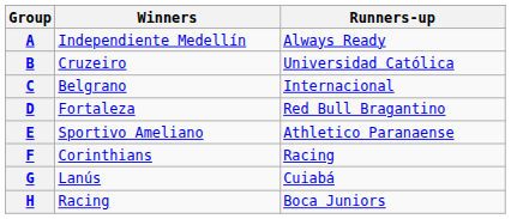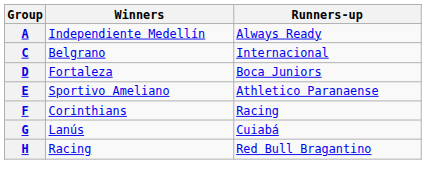 <table class="wikitable">
 <tr>
 <th>Group</th>
 <th width=200>Winners</th>
 <th width=200>Runners-up</th>
 </tr>
 <tr>
 <th><a href='#'>A</a></th>
 <td> <a href='#'>Independiente Medellín</a></td>
 <td> <a href='#'>Always Ready</a></td>
 </tr>
 <tr>
-<th><a href='#'>B</a></th>
-<td> <a href='#'>Cruzeiro</a></td>
-<td> <a href='#'>Universidad Católica</a></td>
-</tr>
-<tr>
 <th><a href='#'>C</a></th>
 <td> <a href='#'>Belgrano</a></td>
 <td> <a href='#'>Internacional</a></td>
 </tr>
 <tr>
 <th><a href='#'>D</a></th>
 <td> <a href='#'>Fortaleza</a></td>
-<td> <a href='#'>Red Bull Bragantino</a></td>
+<td> <a href='#'>Boca Juniors</a></td>
 </tr>
 <tr>
 <th><a href='#'>E</a></th>
 <td> <a href='#'>Sportivo Ameliano</a></td>
 <td> <a href='#'>Athletico Paranaense</a></td>
 </tr>
 <tr>
 <th><a href='#'>F</a></th>
 <td> <a href='#'>Corinthians</a></td>
 <td> <a href='#'>Racing</a></td>
 </tr>
 <tr>
 <th><a href='#'>G</a></th>
 <td> <a href='#'>Lanús</a></td>
 <td> <a href='#'>Cuiabá</a></td>
 </tr>
 <tr>
 <th><a href='#'>H</a></th>
 <td> <a href='#'>Racing</a></td>
-<td> <a href='#'>Boca Juniors</a></td>
+<td> <a href='#'>Red Bull Bragantino</a></td>
 </tr>
 </table>
